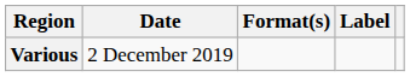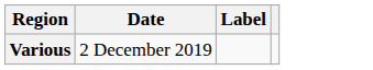 <table class="wikitable plainrowheaders">
 <tr>
 <th scope="col">Region</th>
 <th scope="col">Date</th>
-<th scope="col">Format(s)</th>
 <th scope="col">Label</th>
 <th scope="col"></th>
 </tr>
 <tr>
 <th scope="row">Various</th>
 <td>2 December 2019</td>
 <td></td>
-<td></td>
 <td align="center"></td>
 </tr>
 </table>
